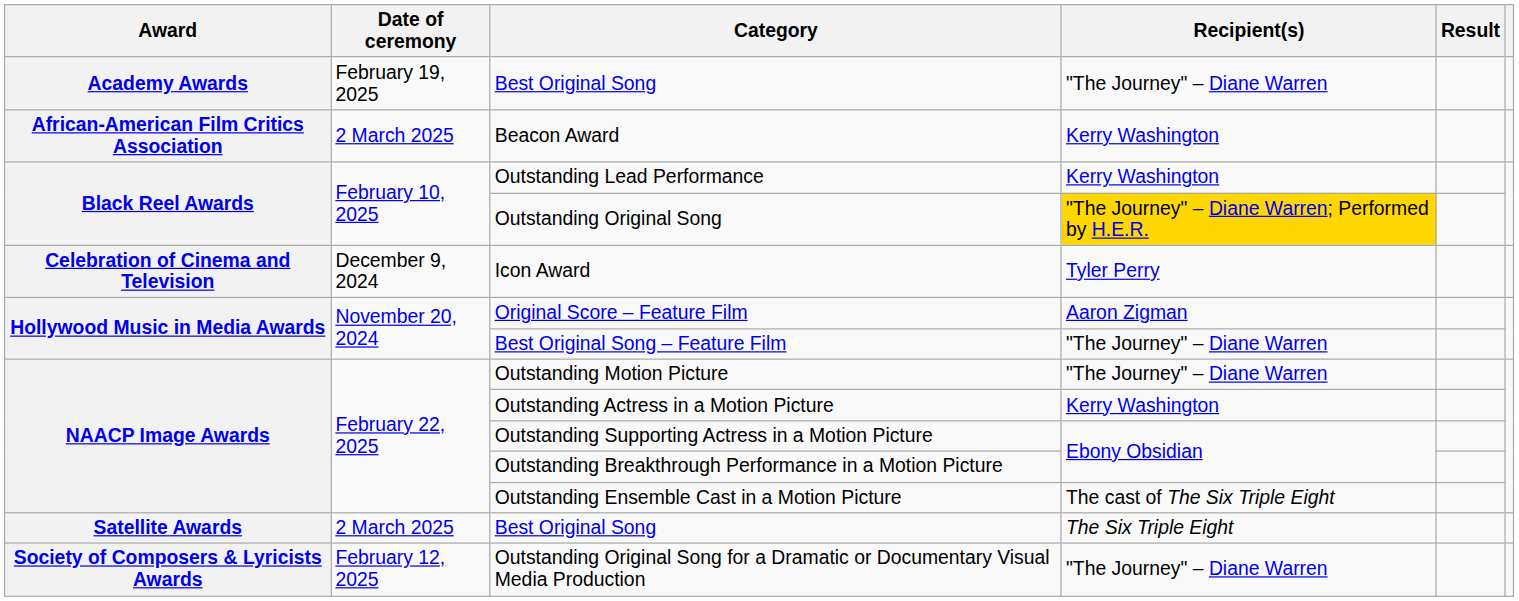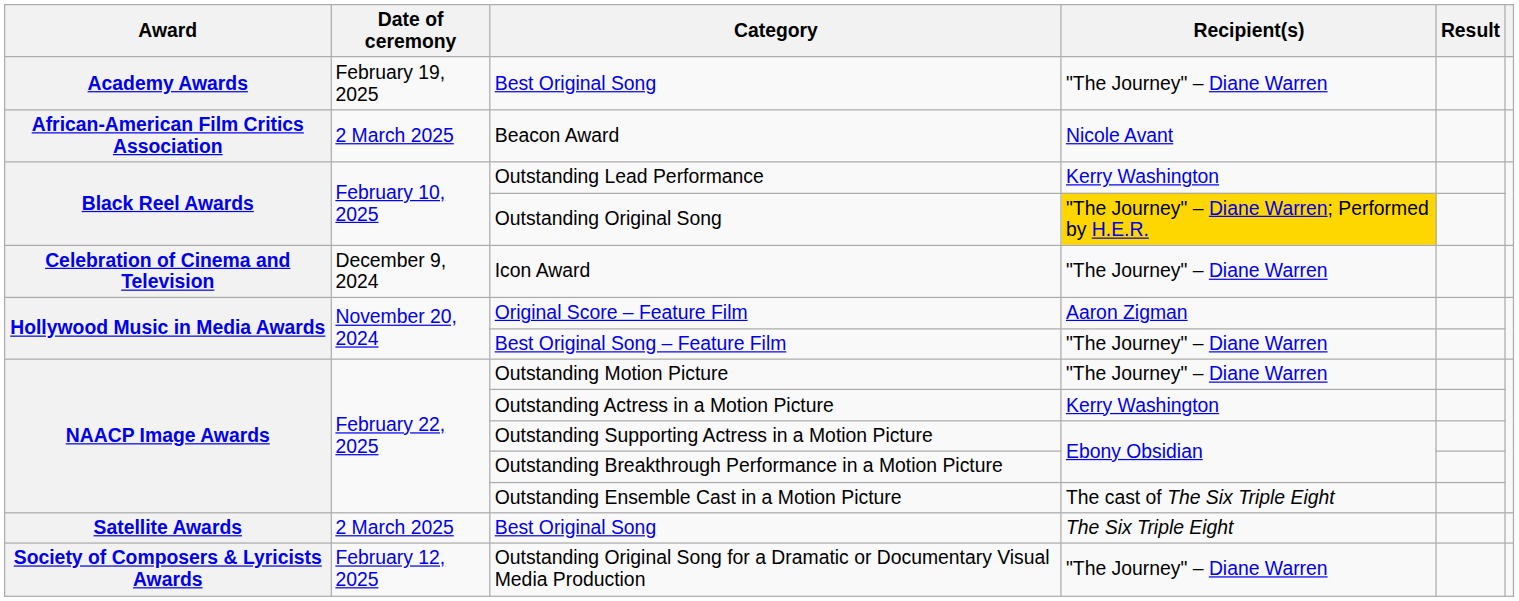 <table class="wikitable sortable plainrowheaders">
 <tr>
 <th scope="col">Award</th>
 <th scope="col">Date of ceremony</th>
 <th scope="col">Category</th>
 <th scope="col">Recipient(s)</th>
 <th>Result</th>
 <th class="unsortable" scope="col"></th>
 </tr>
 <tr>
 <th scope="row"><a href='#'>Academy Awards</a></th>
 <td>February 19, 2025</td>
 <td><a href='#'>Best Original Song</a></td>
 <td>"The Journey" – <a href='#'>Diane Warren</a></td>
 <td></td>
 <td align="center" rowspan="1"></td>
 </tr>
 <tr>
 <th scope="row"><a href='#'>African-American Film Critics Association</a></th>
 <td><a href='#'>2 March 2025</a></td>
 <td>Beacon Award</td>
-<td><a href='#'>Kerry Washington</a></td>
+<td><a href='#'>Nicole Avant</a></td>
 <td></td>
 <td align="center"></td>
 </tr>
 <tr>
 <th rowspan="2" scope="row"><a href='#'>Black Reel Awards</a></th>
 <td rowspan="2"><a href='#'>February 10, 2025</a></td>
 <td>Outstanding Lead Performance</td>
 <td><a href='#'>Kerry Washington</a></td>
 <td></td>
 <td rowspan="2" align="center"></td>
 </tr>
 <tr>
 <td>Outstanding Original Song</td>
 <td style="background: gold;">"The Journey" – <a href='#'>Diane Warren</a>; Performed by <a href='#'>H.E.R.</a></td>
 <td></td>
 </tr>
 <tr>
 <th scope="row"><a href='#'>Celebration of Cinema and Television</a></th>
 <td>December 9, 2024</td>
 <td>Icon Award</td>
-<td><a href='#'>Tyler Perry</a></td>
+<td>"The Journey" – <a href='#'>Diane Warren</a></td>
 <td></td>
 <td align="center"></td>
 </tr>
 <tr>
 <th rowspan="2" scope="row"><a href='#'>Hollywood Music in Media Awards</a></th>
 <td rowspan="2"><a href='#'>November 20, 2024</a></td>
 <td><a href='#'>Original Score – Feature Film</a></td>
 <td><a href='#'>Aaron Zigman</a></td>
 <td></td>
 <td rowspan="2" align="center"></td>
 </tr>
 <tr>
 <td><a href='#'>Best Original Song – Feature Film</a></td>
 <td>"The Journey" – <a href='#'>Diane Warren</a></td>
 <td></td>
 </tr>
 <tr>
 <th rowspan="5" scope="row"><a href='#'>NAACP Image Awards</a></th>
 <td rowspan="5"><a href='#'>February 22, 2025</a></td>
 <td>Outstanding Motion Picture</td>
 <td>"The Journey" – <a href='#'>Diane Warren</a></td>
 <td></td>
 <td rowspan="5" align="center"></td>
 </tr>
 <tr>
 <td>Outstanding Actress in a Motion Picture</td>
 <td><a href='#'>Kerry Washington</a></td>
 <td></td>
 </tr>
 <tr>
 <td>Outstanding Supporting Actress in a Motion Picture</td>
 <td rowspan="2"><a href='#'>Ebony Obsidian</a></td>
 <td></td>
 </tr>
 <tr>
 <td>Outstanding Breakthrough Performance in a Motion Picture</td>
 <td></td>
 </tr>
 <tr>
 <td>Outstanding Ensemble Cast in a Motion Picture</td>
 <td>The cast of <em>The Six Triple Eight</em></td>
 <td></td>
 </tr>
 <tr>
 <th scope=row><a href='#'>Satellite Awards</a></th>
 <td><a href='#'>2 March 2025</a></td>
 <td><a href='#'>Best Original Song</a></td>
 <td><em>The Six Triple Eight</em></td>
 <td></td>
 <td align="center"></td>
 </tr>
 <tr>
 <th scope=row><a href='#'>Society of Composers & Lyricists Awards</a></th>
 <td><a href='#'>February 12, 2025</a></td>
 <td>Outstanding Original Song for a Dramatic or Documentary Visual Media Production</td>
 <td>"The Journey" – <a href='#'>Diane Warren</a></td>
 <td></td>
 <td align="center"></td>
 </tr>
 </table>
